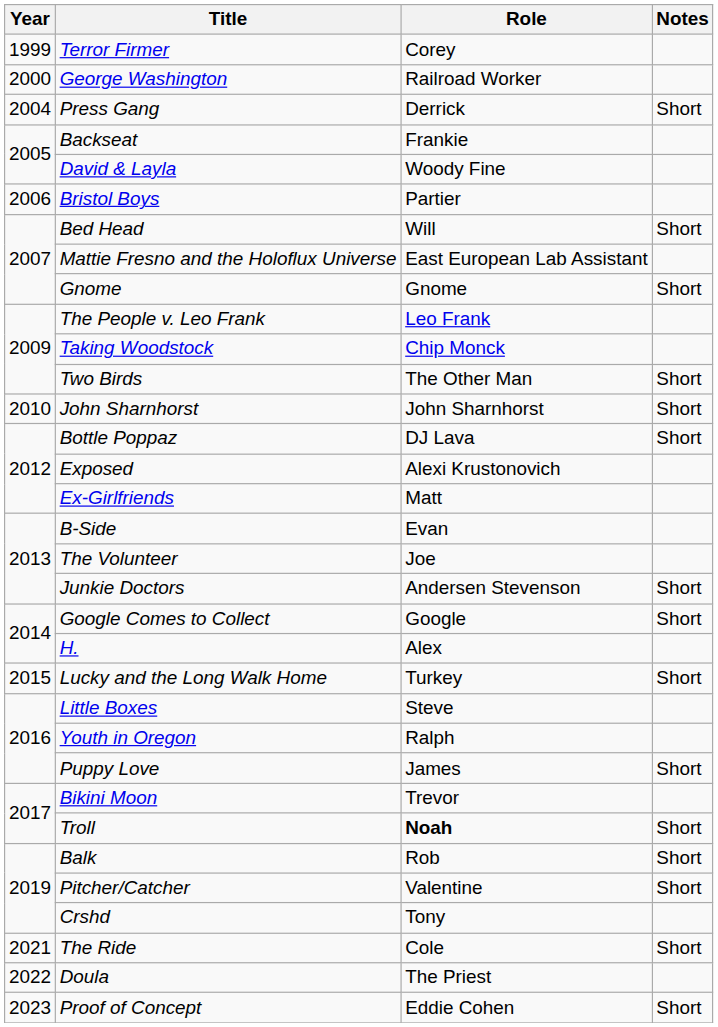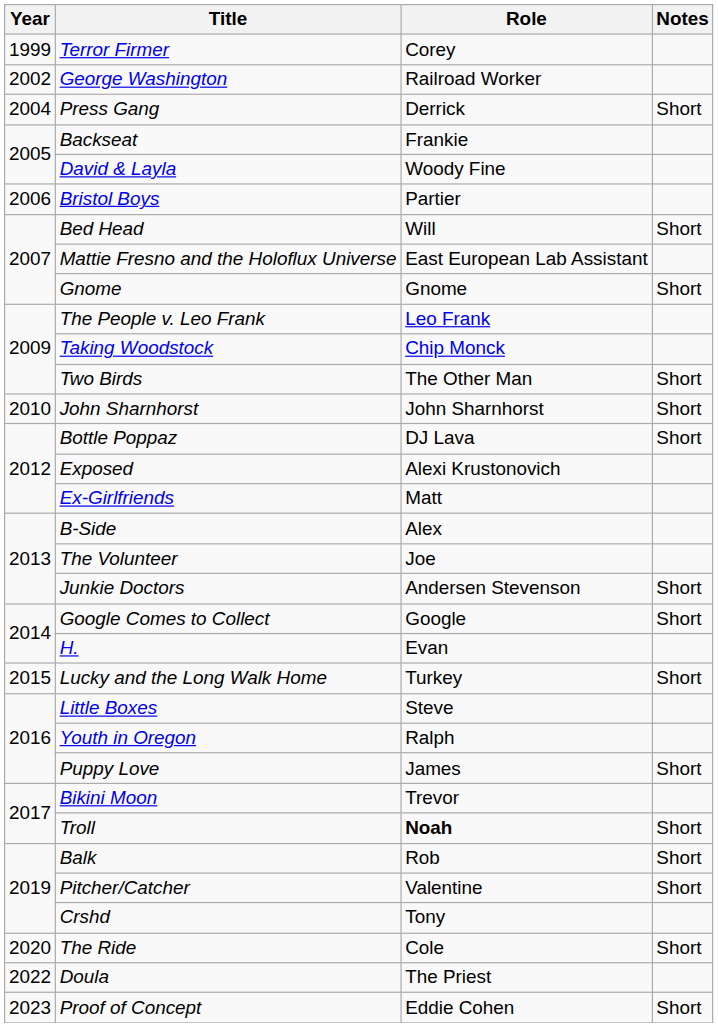 <table class="wikitable plainrowheaders sortable" style="margin-right: 0;">
 <tr>
 <th>Year</th>
 <th>Title</th>
 <th>Role</th>
 <th>Notes</th>
 </tr>
 <tr>
 <td>1999</td>
 <td><em><a href='#'>Terror Firmer</a></em></td>
 <td>Corey</td>
 <td></td>
 </tr>
 <tr>
-<td>2000</td>
+<td>2002</td>
 <td><a href='#'><em>George Washington</em></a></td>
 <td>Railroad Worker</td>
 <td></td>
 </tr>
 <tr>
 <td>2004</td>
 <td><em>Press Gang</em></td>
 <td>Derrick</td>
 <td>Short</td>
 </tr>
 <tr>
 <td rowspan="2">2005</td>
 <td><em>Backseat</em></td>
 <td>Frankie</td>
 <td></td>
 </tr>
 <tr>
 <td><em><a href='#'>David & Layla</a></em></td>
 <td>Woody Fine</td>
 <td></td>
 </tr>
 <tr>
 <td>2006</td>
 <td><em><a href='#'>Bristol Boys</a></em></td>
 <td>Partier</td>
 <td></td>
 </tr>
 <tr>
 <td rowspan="3">2007</td>
 <td><em>Bed Head</em></td>
 <td>Will</td>
 <td>Short</td>
 </tr>
 <tr>
 <td><em>Mattie Fresno and the Holoflux Universe</em></td>
 <td>East European Lab Assistant</td>
 <td></td>
 </tr>
 <tr>
 <td><em>Gnome</em></td>
 <td>Gnome</td>
 <td>Short</td>
 </tr>
 <tr>
 <td rowspan="3">2009</td>
 <td><em>The People v. Leo Frank</em></td>
 <td><a href='#'>Leo Frank</a></td>
 <td></td>
 </tr>
 <tr>
 <td><em><a href='#'>Taking Woodstock</a></em></td>
 <td><a href='#'>Chip Monck</a></td>
 <td></td>
 </tr>
 <tr>
 <td><em>Two Birds</em></td>
 <td>The Other Man</td>
 <td>Short</td>
 </tr>
 <tr>
 <td>2010</td>
 <td><em>John Sharnhorst</em></td>
 <td>John Sharnhorst</td>
 <td>Short</td>
 </tr>
 <tr>
 <td rowspan="3">2012</td>
 <td><em>Bottle Poppaz</em></td>
 <td>DJ Lava</td>
 <td>Short</td>
 </tr>
 <tr>
 <td><em>Exposed</em></td>
 <td>Alexi Krustonovich</td>
 <td></td>
 </tr>
 <tr>
 <td><em><a href='#'>Ex-Girlfriends</a></em></td>
 <td>Matt</td>
 <td></td>
 </tr>
 <tr>
 <td rowspan="3">2013</td>
 <td><em>B-Side</em></td>
-<td>Evan</td>
+<td>Alex</td>
 <td></td>
 </tr>
 <tr>
 <td><em>The Volunteer</em></td>
 <td>Joe</td>
 <td></td>
 </tr>
 <tr>
 <td><em>Junkie Doctors</em></td>
 <td>Andersen Stevenson</td>
 <td>Short</td>
 </tr>
 <tr>
 <td rowspan="2">2014</td>
 <td><em>Google Comes to Collect</em></td>
 <td>Google</td>
 <td>Short</td>
 </tr>
 <tr>
 <td><a href='#'><em>H.</em></a></td>
-<td>Alex</td>
+<td>Evan</td>
 <td></td>
 </tr>
 <tr>
 <td>2015</td>
 <td><em>Lucky and the Long Walk Home</em></td>
 <td>Turkey</td>
 <td>Short</td>
 </tr>
 <tr>
 <td rowspan="3">2016</td>
 <td><a href='#'><em>Little Boxes</em></a></td>
 <td>Steve</td>
 <td></td>
 </tr>
 <tr>
 <td><em><a href='#'>Youth in Oregon</a></em></td>
 <td>Ralph</td>
 <td></td>
 </tr>
 <tr>
 <td><em>Puppy Love</em></td>
 <td>James</td>
 <td>Short</td>
 </tr>
 <tr>
 <td rowspan="2">2017</td>
 <td><em><a href='#'>Bikini Moon</a></em></td>
 <td>Trevor</td>
 <td></td>
 </tr>
 <tr>
 <td><em>Troll</em></td>
 <td><strong>Noah</strong></td>
 <td>Short</td>
 </tr>
 <tr>
 <td rowspan="3">2019</td>
 <td><em>Balk</em></td>
 <td>Rob</td>
 <td>Short</td>
 </tr>
 <tr>
 <td><em>Pitcher/Catcher</em></td>
 <td>Valentine</td>
 <td>Short</td>
 </tr>
 <tr>
 <td><em>Crshd</em></td>
 <td>Tony</td>
 <td></td>
 </tr>
 <tr>
-<td>2021</td>
+<td>2020</td>
 <td><em>The Ride</em></td>
 <td>Cole</td>
 <td>Short</td>
 </tr>
 <tr>
 <td>2022</td>
 <td><em>Doula</em></td>
 <td>The Priest</td>
 <td></td>
 </tr>
 <tr>
 <td>2023</td>
 <td><em>Proof of Concept</em></td>
 <td>Eddie Cohen</td>
 <td>Short</td>
 </tr>
 </table>
